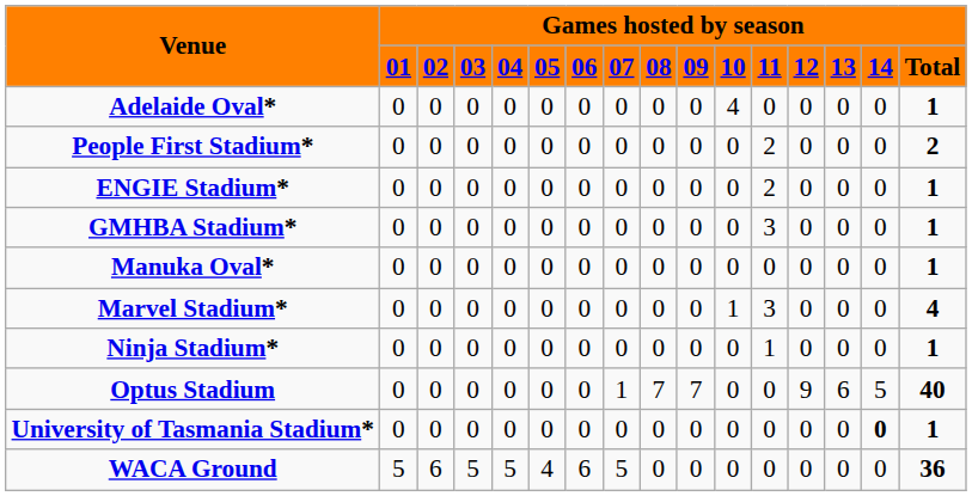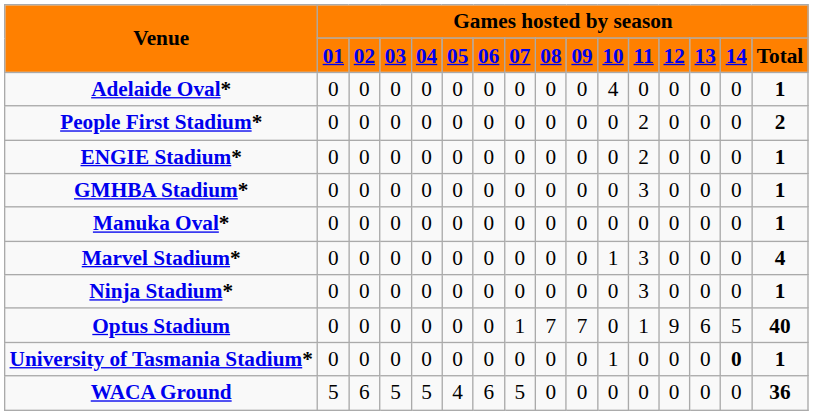 <table class="wikitable" style="font-size:100%">
 <tr>
 <th rowspan=2 style="background:#ff8000;">Venue</th>
 <th colspan="15" style="background:#ff8000;">Games hosted by season</th>
 </tr>
 <tr align=center style="background:#ff8000;">
 <td><strong><a href='#'><span>01</span></a></strong></td>
 <td><strong><a href='#'><span>02</span></a></strong></td>
 <td><strong><a href='#'><span>03</span></a></strong></td>
 <td><strong><a href='#'><span>04</span></a></strong></td>
 <td><strong><a href='#'><span>05</span></a></strong></td>
 <td><strong><a href='#'><span>06</span></a></strong></td>
 <td><strong><a href='#'><span>07</span></a></strong></td>
 <td><strong><a href='#'><span>08</span></a></strong></td>
 <td><strong><a href='#'><span>09</span></a></strong></td>
 <td><strong><a href='#'><span>10</span></a></strong></td>
 <td><strong><a href='#'><span>11</span></a></strong></td>
 <td><strong><a href='#'><span>12</span></a></strong></td>
 <td><strong><a href='#'><span>13</span></a></strong></td>
 <td><strong><a href='#'><span>14</span></a></strong></td>
 <td><strong>Total</strong></td>
 </tr>
 <tr align=center>
 <td><strong><a href='#'>Adelaide Oval</a>*</strong></td>
 <td>0</td>
 <td>0</td>
 <td>0</td>
 <td>0</td>
 <td>0</td>
 <td>0</td>
 <td>0</td>
 <td>0</td>
 <td>0</td>
 <td>4</td>
 <td>0</td>
 <td>0</td>
 <td>0</td>
 <td>0</td>
 <td><strong>1</strong></td>
 </tr>
 <tr align=center>
 <td><strong><a href='#'>People First Stadium</a>*</strong></td>
 <td>0</td>
 <td>0</td>
 <td>0</td>
 <td>0</td>
 <td>0</td>
 <td>0</td>
 <td>0</td>
 <td>0</td>
 <td>0</td>
 <td>0</td>
 <td>2</td>
 <td>0</td>
 <td>0</td>
 <td>0</td>
 <td><strong>2</strong></td>
 </tr>
 <tr align=center>
 <td><strong><a href='#'>ENGIE Stadium</a>*</strong></td>
 <td>0</td>
 <td>0</td>
 <td>0</td>
 <td>0</td>
 <td>0</td>
 <td>0</td>
 <td>0</td>
 <td>0</td>
 <td>0</td>
 <td>0</td>
 <td>2</td>
 <td>0</td>
 <td>0</td>
 <td>0</td>
 <td><strong>1</strong></td>
 </tr>
 <tr align=center>
 <td><strong><a href='#'>GMHBA Stadium</a>*</strong></td>
 <td>0</td>
 <td>0</td>
 <td>0</td>
 <td>0</td>
 <td>0</td>
 <td>0</td>
 <td>0</td>
 <td>0</td>
 <td>0</td>
 <td>0</td>
 <td>3</td>
 <td>0</td>
 <td>0</td>
 <td>0</td>
 <td><strong>1</strong></td>
 </tr>
 <tr align=center>
 <td><strong><a href='#'>Manuka Oval</a>*</strong></td>
 <td>0</td>
 <td>0</td>
 <td>0</td>
 <td>0</td>
 <td>0</td>
 <td>0</td>
 <td>0</td>
 <td>0</td>
 <td>0</td>
 <td>0</td>
 <td>0</td>
 <td>0</td>
 <td>0</td>
 <td>0</td>
 <td><strong>1</strong></td>
 </tr>
 <tr align=center>
 <td><strong><a href='#'>Marvel Stadium</a>*</strong></td>
 <td>0</td>
 <td>0</td>
 <td>0</td>
 <td>0</td>
 <td>0</td>
 <td>0</td>
 <td>0</td>
 <td>0</td>
 <td>0</td>
 <td>1</td>
 <td>3</td>
 <td>0</td>
 <td>0</td>
 <td>0</td>
 <td><strong>4</strong></td>
 </tr>
 <tr align=center>
 <td><strong><a href='#'>Ninja Stadium</a>*</strong></td>
 <td>0</td>
 <td>0</td>
 <td>0</td>
 <td>0</td>
 <td>0</td>
 <td>0</td>
 <td>0</td>
 <td>0</td>
 <td>0</td>
 <td>0</td>
-<td>1</td>
+<td>3</td>
 <td>0</td>
 <td>0</td>
 <td>0</td>
 <td><strong>1</strong></td>
 </tr>
 <tr align=center>
 <td><strong><a href='#'>Optus Stadium</a></strong></td>
 <td>0</td>
 <td>0</td>
 <td>0</td>
 <td>0</td>
 <td>0</td>
 <td>0</td>
 <td>1</td>
 <td>7</td>
 <td>7</td>
 <td>0</td>
-<td>0</td>
+<td>1</td>
 <td>9</td>
 <td>6</td>
 <td>5</td>
 <td><strong>40</strong></td>
 </tr>
 <tr align=center>
 <td><strong><a href='#'>University of Tasmania Stadium</a>*</strong></td>
 <td>0</td>
 <td>0</td>
 <td>0</td>
 <td>0</td>
 <td>0</td>
 <td>0</td>
 <td>0</td>
 <td>0</td>
 <td>0</td>
-<td>0</td>
+<td>1</td>
 <td>0</td>
 <td>0</td>
 <td>0</td>
 <td><strong>0</strong></td>
 <td><strong>1</strong></td>
 </tr>
 <tr align=center>
 <td><strong><a href='#'>WACA Ground</a></strong></td>
 <td>5</td>
 <td>6</td>
 <td>5</td>
 <td>5</td>
 <td>4</td>
 <td>6</td>
 <td>5</td>
 <td>0</td>
 <td>0</td>
 <td>0</td>
 <td>0</td>
 <td>0</td>
 <td>0</td>
 <td>0</td>
 <td><strong>36</strong></td>
 </tr>
 </table>
